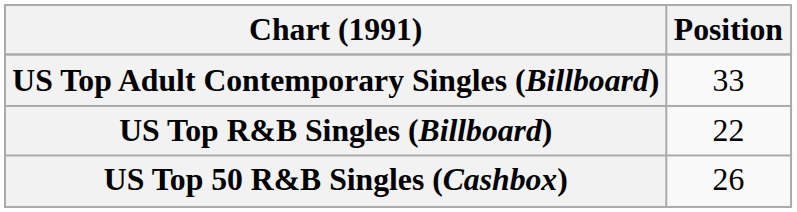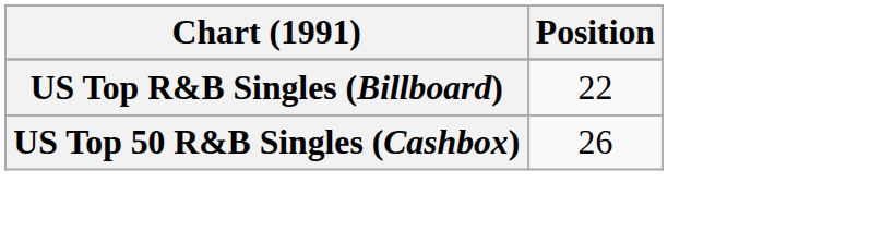 <table class="wikitable plainrowheaders sortable">
 <tr>
 <th>Chart (1991)</th>
 <th>Position</th>
 </tr>
 <tr>
-</tr>
-<tr>
-<th scope="row">US Top Adult Contemporary Singles (<em>Billboard</em>)</th>
-<td style="text-align:center;">33</td>
 </tr>
 <tr>
 <th scope="row">US Top R&B Singles (<em>Billboard</em>)</th>
 <td style="text-align:center;">22</td>
 </tr>
 <tr>
 <th scope="row">US Top 50 R&B Singles (<em>Cashbox</em>)</th>
 <td style="text-align:center;">26</td>
 </tr>
 </table>
